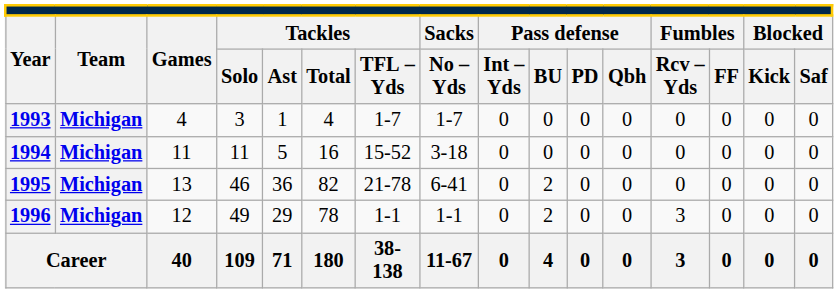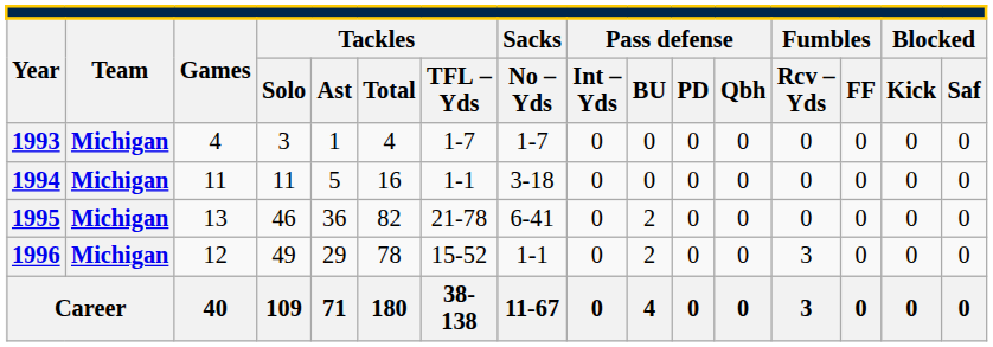 <table class= "wikitable" float="left" border="1" style="text-align:center; width:45%;">
 <tr>
 <td ! colspan="22" style="background: #00274c; border: 2px solid #ffcb05; color: #FFFFFF;"></td>
 </tr>
 <tr>
 <th rowspan=2>Year</th>
 <th rowspan=2>Team</th>
 <th rowspan=2>Games</th>
 <th colspan=4>Tackles</th>
 <th>Sacks</th>
 <th colspan=4>Pass defense</th>
 <th colspan=2>Fumbles</th>
 <th colspan=2>Blocked</th>
 </tr>
 <tr>
 <th>Solo</th>
 <th>Ast</th>
 <th>Total</th>
 <th>TFL – Yds</th>
 <th>No – Yds</th>
 <th>Int – Yds</th>
 <th>BU</th>
 <th>PD</th>
 <th>Qbh</th>
 <th>Rcv – Yds</th>
 <th>FF</th>
 <th>Kick</th>
 <th>Saf</th>
 </tr>
 <tr>
 <th><a href='#'>1993</a></th>
 <th><a href='#'>Michigan</a></th>
 <td>4</td>
 <td>3</td>
 <td>1</td>
 <td>4</td>
 <td>1-7</td>
 <td>1-7</td>
 <td>0</td>
 <td>0</td>
 <td>0</td>
 <td>0</td>
 <td>0</td>
 <td>0</td>
 <td>0</td>
 <td>0</td>
 </tr>
 <tr>
 <th><a href='#'>1994</a></th>
 <th><a href='#'>Michigan</a></th>
 <td>11</td>
 <td>11</td>
 <td>5</td>
 <td>16</td>
-<td>15-52</td>
+<td>1-1</td>
 <td>3-18</td>
 <td>0</td>
 <td>0</td>
 <td>0</td>
 <td>0</td>
 <td>0</td>
 <td>0</td>
 <td>0</td>
 <td>0</td>
 </tr>
 <tr>
 <th><a href='#'>1995</a></th>
 <th><a href='#'>Michigan</a></th>
 <td>13</td>
 <td>46</td>
 <td>36</td>
 <td>82</td>
 <td>21-78</td>
 <td>6-41</td>
 <td>0</td>
 <td>2</td>
 <td>0</td>
 <td>0</td>
 <td>0</td>
 <td>0</td>
 <td>0</td>
 <td>0</td>
 </tr>
 <tr>
 <th><a href='#'>1996</a></th>
 <th><a href='#'>Michigan</a></th>
 <td>12</td>
 <td>49</td>
 <td>29</td>
 <td>78</td>
-<td>1-1</td>
+<td>15-52</td>
 <td>1-1</td>
 <td>0</td>
 <td>2</td>
 <td>0</td>
 <td>0</td>
 <td>3</td>
 <td>0</td>
 <td>0</td>
 <td>0</td>
 </tr>
 <tr>
 <th colspan="2">Career</th>
 <th>40</th>
 <th>109</th>
 <th>71</th>
 <th>180</th>
 <th>38-138</th>
 <th>11-67</th>
 <th>0</th>
 <th>4</th>
 <th>0</th>
 <th>0</th>
 <th>3</th>
 <th>0</th>
 <th>0</th>
 <th>0</th>
 </tr>
 </table>
